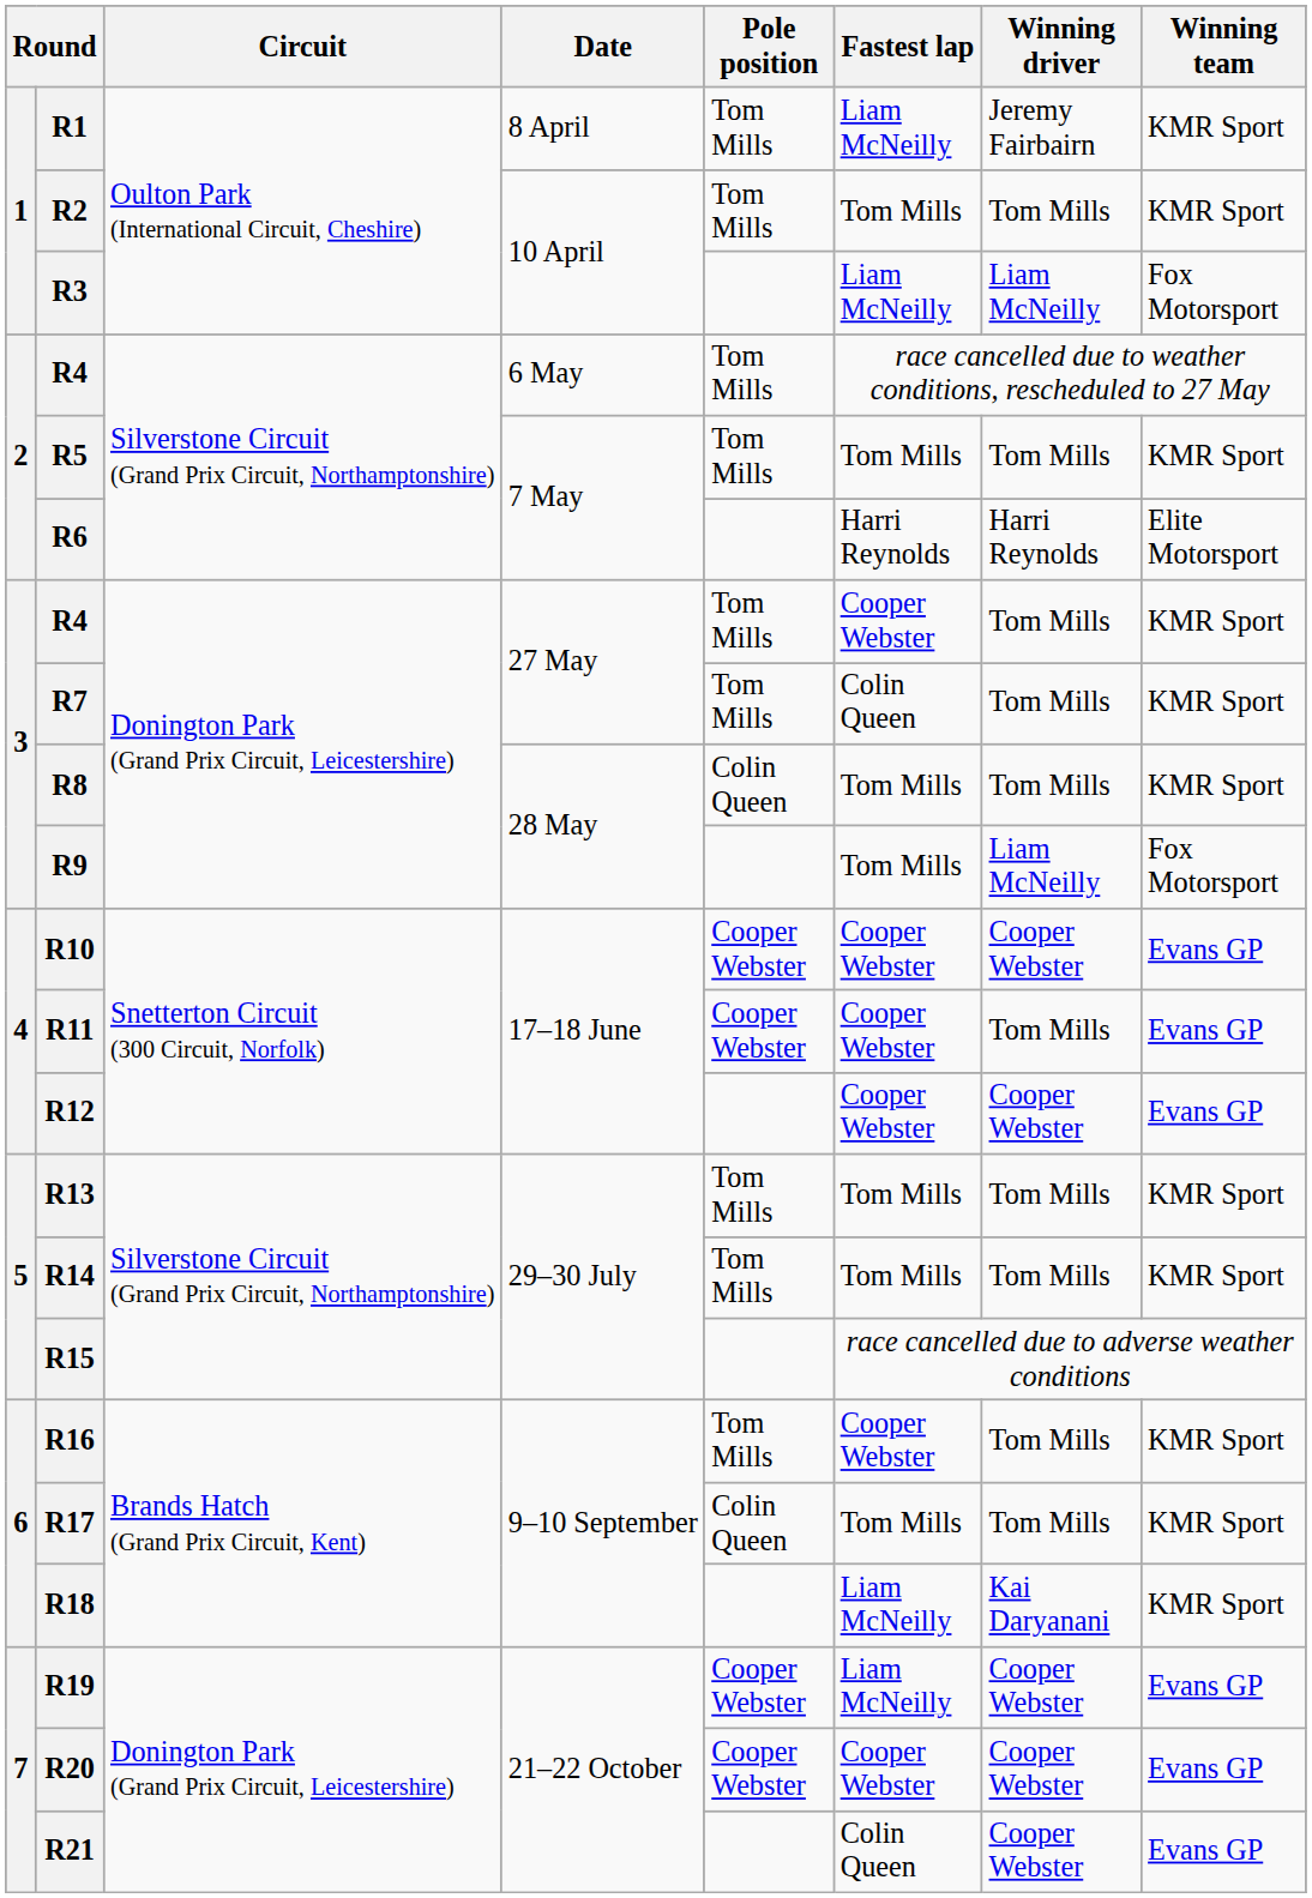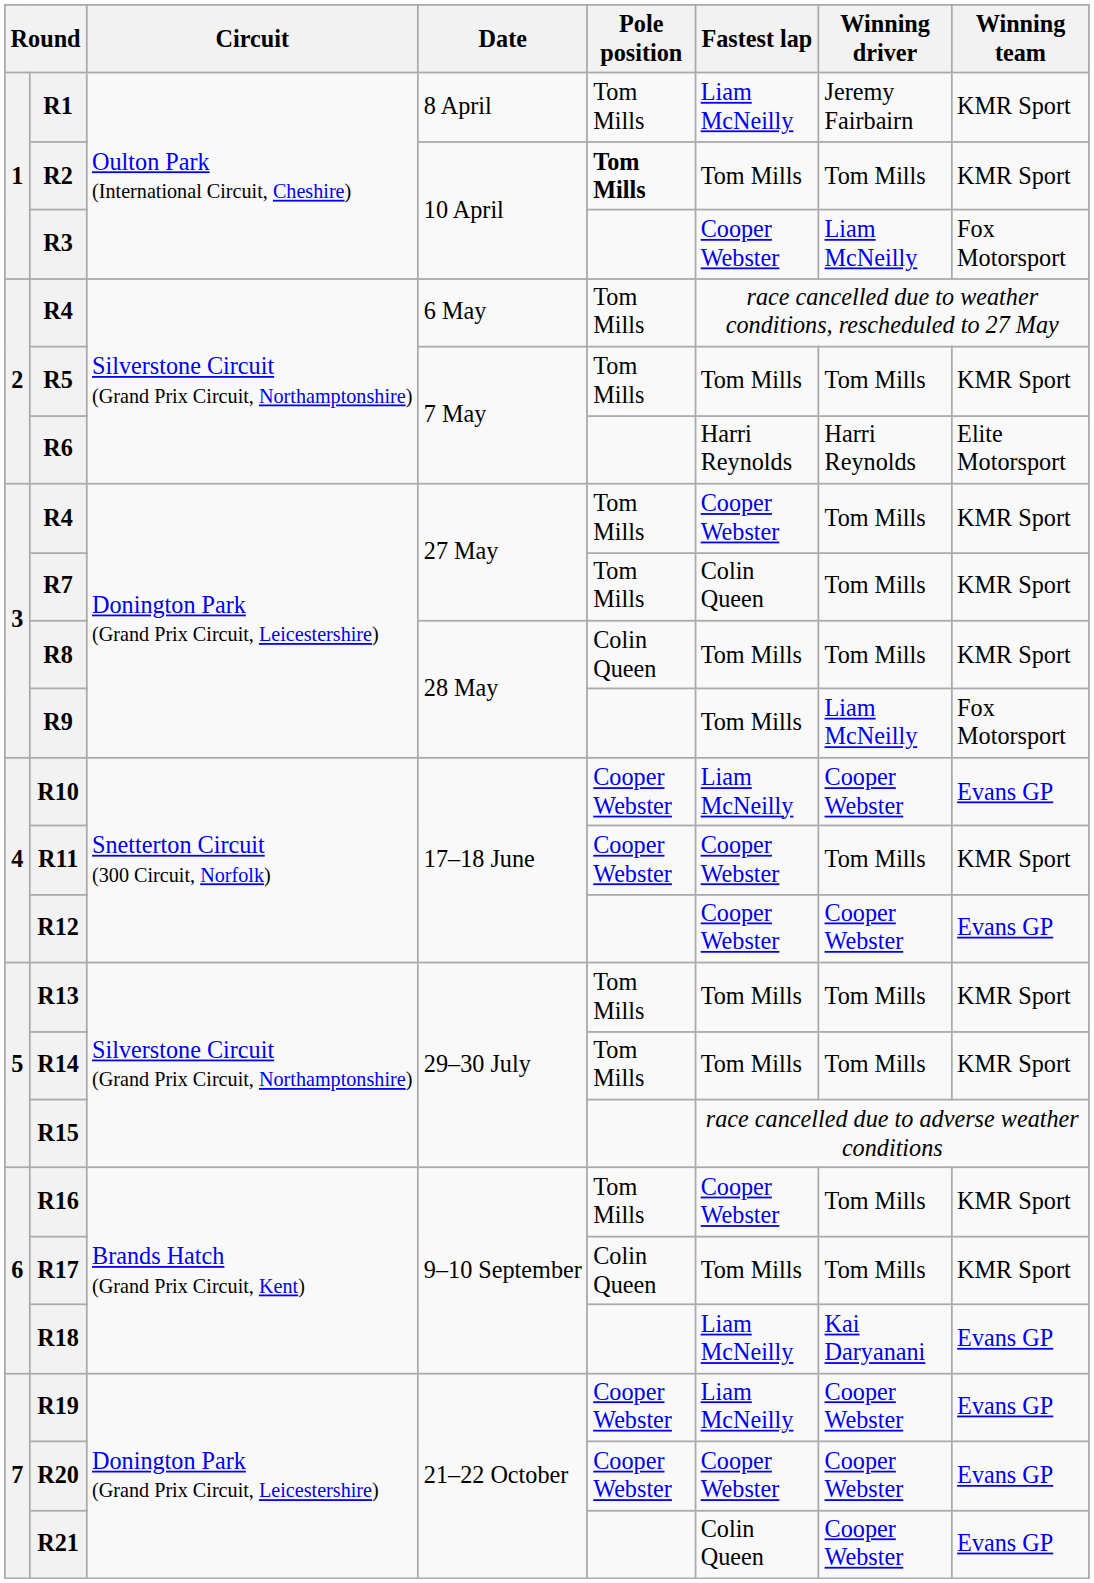 <table class="wikitable" style="font-size: 85%">
 <tr>
 <th colspan=2>Round</th>
 <th>Circuit</th>
 <th>Date</th>
 <th>Pole position</th>
 <th>Fastest lap</th>
 <th>Winning driver</th>
 <th>Winning team</th>
 </tr>
 <tr>
 <th rowspan=3>1</th>
 <th>R1</th>
 <td rowspan=3><a href='#'>Oulton Park</a><br><small>(International Circuit, <a href='#'>Cheshire</a>)</small></td>
 <td>8 April</td>
 <td> Tom Mills</td>
 <td> <a href='#'>Liam McNeilly</a></td>
 <td> Jeremy Fairbairn</td>
 <td> KMR Sport</td>
 </tr>
 <tr>
 <th>R2</th>
 <td rowspan=2>10 April</td>
-<td> Tom Mills</td>
+<td><strong> Tom Mills</strong></td>
 <td> Tom Mills</td>
 <td> Tom Mills</td>
 <td> KMR Sport</td>
 </tr>
 <tr>
 <th>R3</th>
 <td></td>
-<td> <a href='#'>Liam McNeilly</a></td>
+<td> <a href='#'>Cooper Webster</a></td>
 <td> <a href='#'>Liam McNeilly</a></td>
 <td> Fox Motorsport</td>
 </tr>
 <tr>
 <th rowspan=3>2</th>
 <th>R4</th>
 <td nowrap rowspan=3><a href='#'>Silverstone Circuit</a><br><small>(Grand Prix Circuit, <a href='#'>Northamptonshire</a>)</small></td>
 <td>6 May</td>
 <td> Tom Mills</td>
 <td colspan="3" align="center"><em>race cancelled due to weather conditions, rescheduled to 27 May</em></td>
 </tr>
 <tr>
 <th>R5</th>
 <td rowspan=2>7 May</td>
 <td> Tom Mills</td>
 <td> Tom Mills</td>
 <td> Tom Mills</td>
 <td> KMR Sport</td>
 </tr>
 <tr>
 <th>R6</th>
 <td></td>
 <td> Harri Reynolds</td>
 <td> Harri Reynolds</td>
 <td> Elite Motorsport</td>
 </tr>
 <tr>
 <th rowspan=4>3</th>
 <th>R4</th>
 <td rowspan=4><a href='#'>Donington Park</a><br><small>(Grand Prix Circuit, <a href='#'>Leicestershire</a>)</small></td>
 <td rowspan=2>27 May</td>
 <td> Tom Mills</td>
 <td> <a href='#'>Cooper Webster</a></td>
 <td> Tom Mills</td>
 <td> KMR Sport</td>
 </tr>
 <tr>
 <th>R7</th>
 <td> Tom Mills</td>
 <td> Colin Queen</td>
 <td> Tom Mills</td>
 <td> KMR Sport</td>
 </tr>
 <tr>
 <th>R8</th>
 <td rowspan=2>28 May</td>
 <td> Colin Queen</td>
 <td> Tom Mills</td>
 <td> Tom Mills</td>
 <td> KMR Sport</td>
 </tr>
 <tr>
 <th>R9</th>
 <td></td>
 <td> Tom Mills</td>
 <td> <a href='#'>Liam McNeilly</a></td>
 <td> Fox Motorsport</td>
 </tr>
 <tr>
 <th rowspan=3>4</th>
 <th>R10</th>
 <td rowspan=3><a href='#'>Snetterton Circuit</a><br><small>(300 Circuit, <a href='#'>Norfolk</a>)</small></td>
 <td rowspan=3>17–18 June</td>
 <td> <a href='#'>Cooper Webster</a></td>
-<td> <a href='#'>Cooper Webster</a></td>
+<td> <a href='#'>Liam McNeilly</a></td>
 <td> <a href='#'>Cooper Webster</a></td>
 <td> <a href='#'>Evans GP</a></td>
 </tr>
 <tr>
 <th>R11</th>
 <td> <a href='#'>Cooper Webster</a></td>
 <td> <a href='#'>Cooper Webster</a></td>
 <td> Tom Mills</td>
-<td> <a href='#'>Evans GP</a></td>
+<td> KMR Sport</td>
 </tr>
 <tr>
 <th>R12</th>
 <td></td>
 <td> <a href='#'>Cooper Webster</a></td>
 <td> <a href='#'>Cooper Webster</a></td>
 <td> <a href='#'>Evans GP</a></td>
 </tr>
 <tr>
 <th rowspan=3>5</th>
 <th>R13</th>
 <td rowspan=3><a href='#'>Silverstone Circuit</a><br><small>(Grand Prix Circuit, <a href='#'>Northamptonshire</a>)</small></td>
 <td rowspan=3>29–30 July</td>
 <td> Tom Mills</td>
 <td> Tom Mills</td>
 <td> Tom Mills</td>
 <td> KMR Sport</td>
 </tr>
 <tr>
 <th>R14</th>
 <td> Tom Mills</td>
 <td> Tom Mills</td>
 <td> Tom Mills</td>
 <td> KMR Sport</td>
 </tr>
 <tr>
 <th>R15</th>
 <td></td>
 <td colspan="3" align="center"><em>race cancelled due to adverse weather conditions</em></td>
 </tr>
 <tr>
 <th rowspan=3>6</th>
 <th>R16</th>
 <td rowspan=3><a href='#'>Brands Hatch</a><br><small>(Grand Prix Circuit, <a href='#'>Kent</a>)</small></td>
 <td nowrap rowspan=3>9–10 September</td>
 <td> Tom Mills</td>
 <td> <a href='#'>Cooper Webster</a></td>
 <td> Tom Mills</td>
 <td> KMR Sport</td>
 </tr>
 <tr>
 <th>R17</th>
 <td> Colin Queen</td>
 <td> Tom Mills</td>
 <td> Tom Mills</td>
 <td> KMR Sport</td>
 </tr>
 <tr>
 <th>R18</th>
 <td></td>
 <td> <a href='#'>Liam McNeilly</a></td>
 <td> <a href='#'>Kai Daryanani</a></td>
-<td> KMR Sport</td>
+<td> <a href='#'>Evans GP</a></td>
 </tr>
 <tr>
 <th rowspan=3>7</th>
 <th>R19</th>
 <td rowspan=3><a href='#'>Donington Park</a><br><small>(Grand Prix Circuit, <a href='#'>Leicestershire</a>)</small></td>
 <td rowspan=3>21–22 October</td>
 <td> <a href='#'>Cooper Webster</a></td>
 <td> <a href='#'>Liam McNeilly</a></td>
 <td> <a href='#'>Cooper Webster</a></td>
 <td> <a href='#'>Evans GP</a></td>
 </tr>
 <tr>
 <th>R20</th>
 <td> <a href='#'>Cooper Webster</a></td>
 <td> <a href='#'>Cooper Webster</a></td>
 <td> <a href='#'>Cooper Webster</a></td>
 <td> <a href='#'>Evans GP</a></td>
 </tr>
 <tr>
 <th>R21</th>
 <td></td>
 <td> Colin Queen</td>
 <td> <a href='#'>Cooper Webster</a></td>
 <td> <a href='#'>Evans GP</a></td>
 </tr>
 </table>
